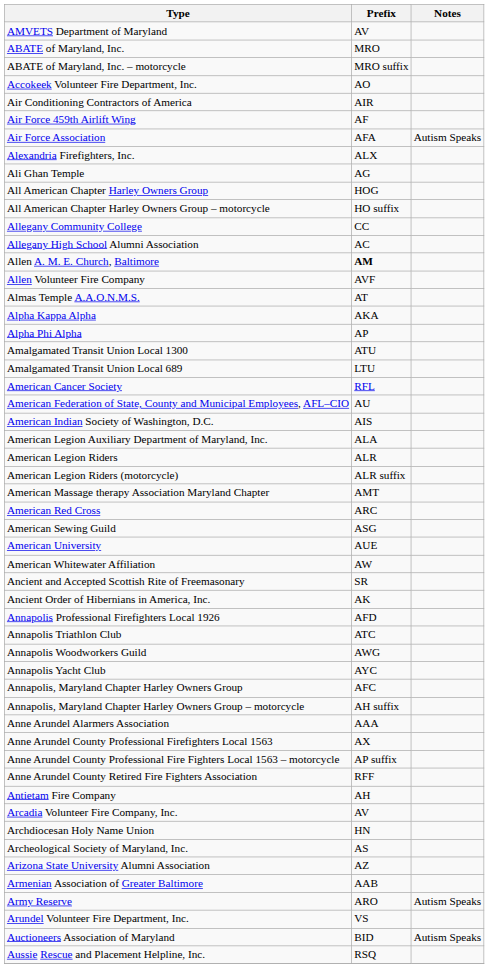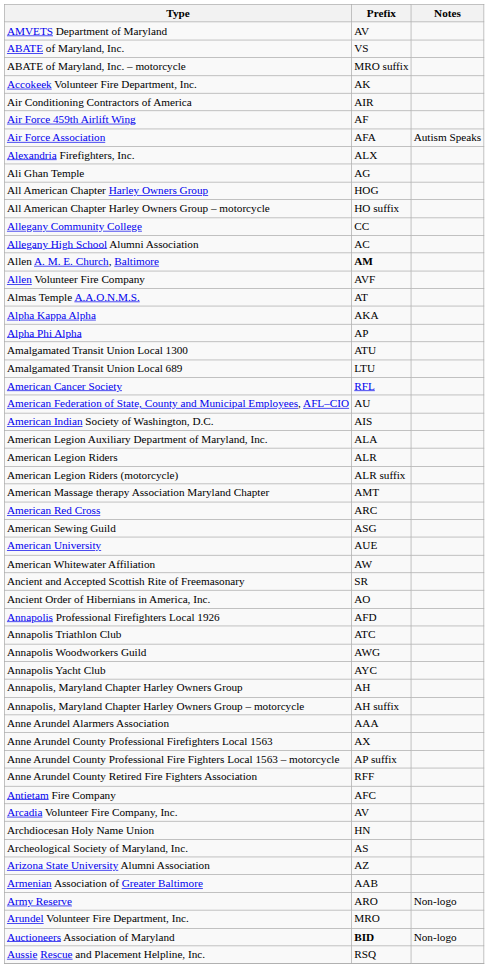 <table class="wikitable collapsible">
 <tr>
 <th>Type</th>
 <th>Prefix</th>
 <th>Notes</th>
 </tr>
 <tr>
 <td><a href='#'>AMVETS</a> Department of Maryland</td>
 <td>AV</td>
 <td></td>
 </tr>
 <tr>
 <td><a href='#'>ABATE</a> of Maryland, Inc.</td>
-<td>MRO</td>
+<td>VS</td>
 <td></td>
 </tr>
 <tr>
 <td>ABATE of Maryland, Inc. – motorcycle</td>
 <td>MRO suffix</td>
 <td></td>
 </tr>
 <tr>
 <td><a href='#'>Accokeek</a> Volunteer Fire Department, Inc.</td>
-<td>AO</td>
+<td>AK</td>
 <td></td>
 </tr>
 <tr>
 <td>Air Conditioning Contractors of America</td>
 <td>AIR</td>
 <td></td>
 </tr>
 <tr>
 <td><a href='#'>Air Force 459th Airlift Wing</a></td>
 <td>AF</td>
 <td></td>
 </tr>
 <tr>
 <td><a href='#'>Air Force Association</a></td>
 <td>AFA</td>
 <td>Autism Speaks</td>
 </tr>
 <tr>
 <td><a href='#'>Alexandria</a> Firefighters, Inc.</td>
 <td>ALX</td>
 <td></td>
 </tr>
 <tr>
 <td>Ali Ghan Temple</td>
 <td>AG</td>
 <td></td>
 </tr>
 <tr>
 <td>All American Chapter <a href='#'>Harley Owners Group</a></td>
 <td>HOG</td>
 <td></td>
 </tr>
 <tr>
 <td>All American Chapter Harley Owners Group – motorcycle</td>
 <td>HO suffix</td>
 <td></td>
 </tr>
 <tr>
 <td><a href='#'>Allegany Community College</a></td>
 <td>CC</td>
 <td></td>
 </tr>
 <tr>
 <td><a href='#'>Allegany High School</a> Alumni Association</td>
 <td>AC</td>
 <td></td>
 </tr>
 <tr>
 <td>Allen <a href='#'>A. M. E. Church</a>,  <a href='#'>Baltimore</a></td>
 <td><strong>AM</strong></td>
 <td></td>
 </tr>
 <tr>
 <td><a href='#'>Allen</a> Volunteer Fire Company</td>
 <td>AVF</td>
 <td></td>
 </tr>
 <tr>
 <td>Almas Temple <a href='#'>A.A.O.N.M.S.</a></td>
 <td>AT</td>
 <td></td>
 </tr>
 <tr>
 <td><a href='#'>Alpha Kappa Alpha</a></td>
 <td>AKA</td>
 <td></td>
 </tr>
 <tr>
 <td><a href='#'>Alpha Phi Alpha</a></td>
 <td>AP</td>
 <td></td>
 </tr>
 <tr>
 <td>Amalgamated Transit Union Local 1300</td>
 <td>ATU</td>
 <td></td>
 </tr>
 <tr>
 <td>Amalgamated Transit Union Local 689</td>
 <td>LTU</td>
 <td></td>
 </tr>
 <tr>
 <td><a href='#'>American Cancer Society</a></td>
 <td><a href='#'>RFL</a></td>
 <td></td>
 </tr>
 <tr>
 <td><a href='#'>American Federation of State, County and Municipal Employees</a>, <a href='#'>AFL–CIO</a></td>
 <td>AU</td>
 <td></td>
 </tr>
 <tr>
 <td><a href='#'>American Indian</a> Society of Washington, D.C.</td>
 <td>AIS</td>
 <td></td>
 </tr>
 <tr>
 <td>American Legion Auxiliary Department of Maryland, Inc.</td>
 <td>ALA</td>
 <td></td>
 </tr>
 <tr>
 <td>American Legion Riders</td>
 <td>ALR</td>
 <td></td>
 </tr>
 <tr>
 <td>American Legion Riders (motorcycle)</td>
 <td>ALR suffix</td>
 <td></td>
 </tr>
 <tr>
 <td>American Massage therapy Association Maryland Chapter</td>
 <td>AMT</td>
 <td></td>
 </tr>
 <tr>
 <td><a href='#'>American Red Cross</a></td>
 <td>ARC</td>
 <td></td>
 </tr>
 <tr>
 <td>American Sewing Guild</td>
 <td>ASG</td>
 <td></td>
 </tr>
 <tr>
 <td><a href='#'>American University</a></td>
 <td>AUE</td>
 <td></td>
 </tr>
 <tr>
 <td>American Whitewater Affiliation</td>
 <td>AW</td>
 <td></td>
 </tr>
 <tr>
 <td>Ancient and Accepted Scottish Rite of Freemasonary</td>
 <td>SR</td>
 <td></td>
 </tr>
 <tr>
 <td>Ancient Order of Hibernians in America, Inc.</td>
-<td>AK</td>
+<td>AO</td>
 <td></td>
 </tr>
 <tr>
 <td><a href='#'>Annapolis</a> Professional Firefighters Local 1926</td>
 <td>AFD</td>
 <td></td>
 </tr>
 <tr>
 <td>Annapolis Triathlon Club</td>
 <td>ATC</td>
 <td></td>
 </tr>
 <tr>
 <td>Annapolis Woodworkers Guild</td>
 <td>AWG</td>
 <td></td>
 </tr>
 <tr>
 <td>Annapolis Yacht Club</td>
 <td>AYC</td>
 <td></td>
 </tr>
 <tr>
 <td>Annapolis, Maryland Chapter Harley Owners Group</td>
-<td>AFC</td>
+<td>AH</td>
 <td></td>
 </tr>
 <tr>
 <td>Annapolis, Maryland Chapter Harley Owners Group – motorcycle</td>
 <td>AH suffix</td>
 <td></td>
 </tr>
 <tr>
 <td>Anne Arundel Alarmers Association</td>
 <td>AAA</td>
 <td></td>
 </tr>
 <tr>
 <td>Anne Arundel County Professional Firefighters Local 1563</td>
 <td>AX</td>
 <td></td>
 </tr>
 <tr>
 <td>Anne Arundel County Professional Fire Fighters Local 1563 – motorcycle</td>
 <td>AP suffix</td>
 <td></td>
 </tr>
 <tr>
 <td>Anne Arundel County Retired Fire Fighters Association</td>
 <td>RFF</td>
 <td></td>
 </tr>
 <tr>
 <td><a href='#'>Antietam</a> Fire Company</td>
-<td>AH</td>
+<td>AFC</td>
 <td></td>
 </tr>
 <tr>
 <td><a href='#'>Arcadia</a> Volunteer Fire Company, Inc.</td>
 <td>AV</td>
 <td></td>
 </tr>
 <tr>
 <td>Archdiocesan Holy Name Union</td>
 <td>HN</td>
 <td></td>
 </tr>
 <tr>
 <td>Archeological Society of Maryland, Inc.</td>
 <td>AS</td>
 <td></td>
 </tr>
 <tr>
 <td><a href='#'>Arizona State University</a> Alumni Association</td>
 <td>AZ</td>
 <td></td>
 </tr>
 <tr>
 <td><a href='#'>Armenian</a> Association of <a href='#'>Greater Baltimore</a></td>
 <td>AAB</td>
 <td></td>
 </tr>
 <tr>
 <td><a href='#'>Army Reserve</a></td>
 <td>ARO</td>
-<td>Autism Speaks</td>
+<td>Non-logo</td>
 </tr>
 <tr>
 <td><a href='#'>Arundel</a> Volunteer Fire Department, Inc.</td>
-<td>VS</td>
+<td>MRO</td>
 <td></td>
 </tr>
 <tr>
 <td><a href='#'>Auctioneers</a> Association of Maryland</td>
-<td>BID</td>
-<td>Autism Speaks</td>
+<td><strong>BID</strong></td>
+<td>Non-logo</td>
 </tr>
 <tr>
 <td><a href='#'>Aussie</a> <a href='#'>Rescue</a> and Placement Helpline, Inc.</td>
 <td>RSQ</td>
 <td></td>
 </tr>
 <tr>
 </tr>
 </table>
